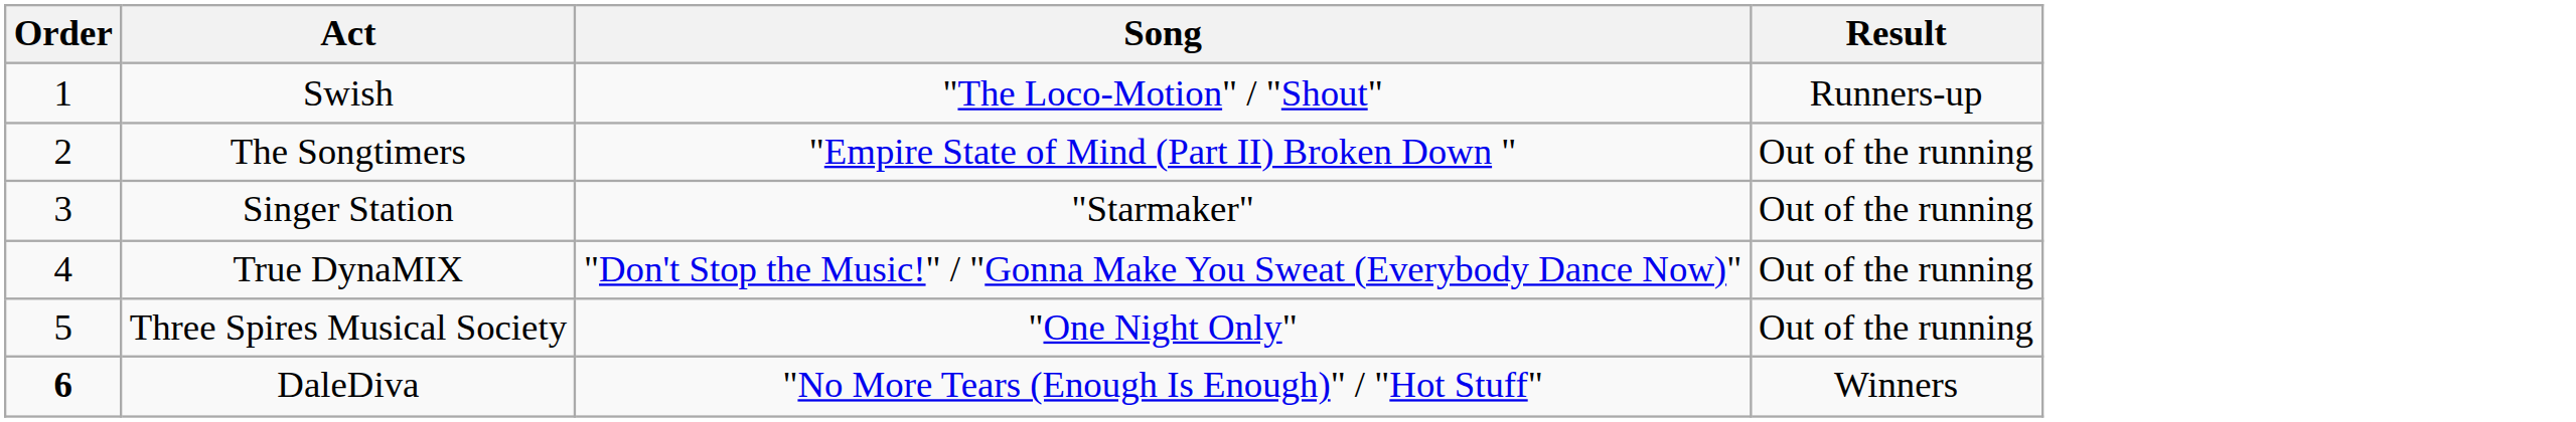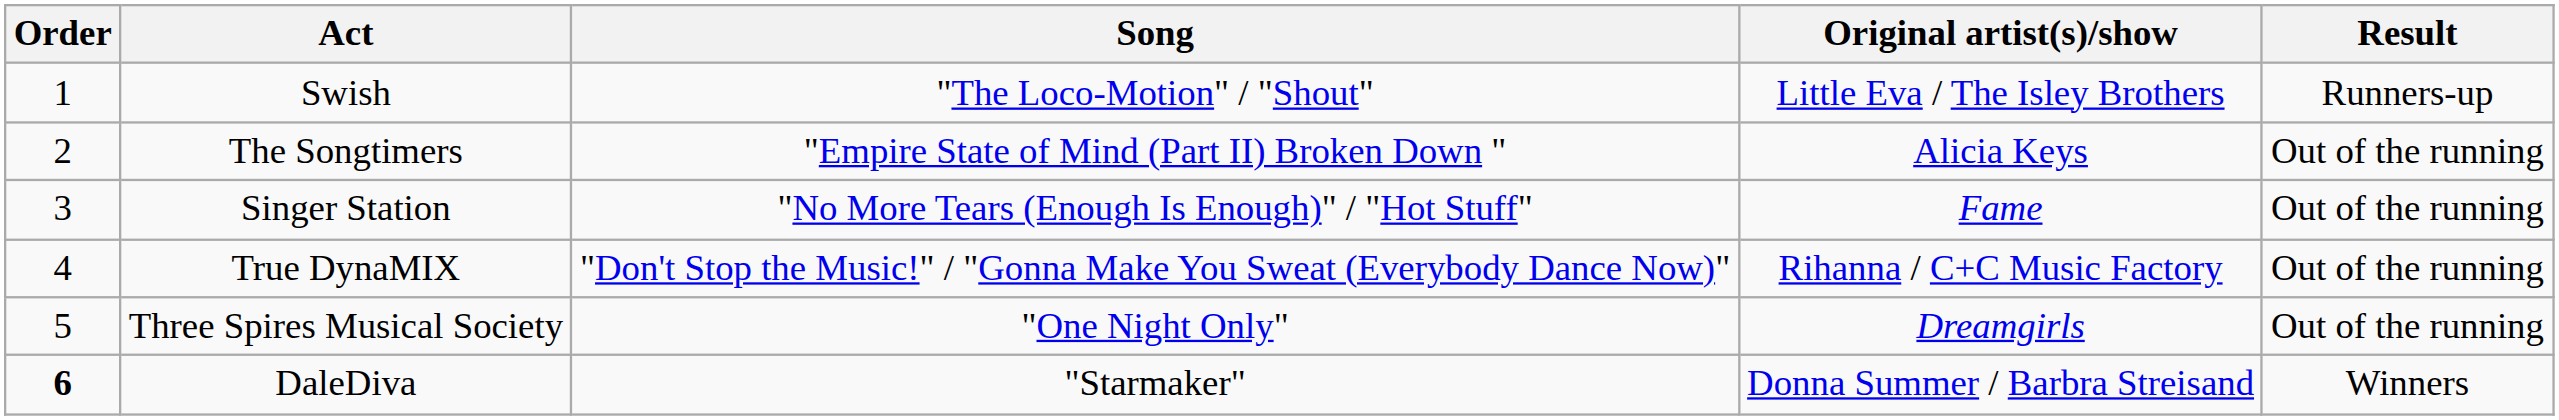 <table class="wikitable" style="text-align:center;">
 <tr>
 <th>Order</th>
 <th>Act</th>
 <th>Song</th>
+<th>Original artist(s)/show</th>
 <th>Result</th>
 </tr>
 <tr>
 <td style="text-align:center;">1</td>
 <td>Swish</td>
 <td>"<a href='#'>The Loco-Motion</a>" / "<a href='#'>Shout</a>"</td>
+<td><a href='#'>Little Eva</a> / <a href='#'>The Isley Brothers</a></td>
 <td>Runners-up</td>
 </tr>
 <tr>
 <td style="text-align:center;">2</td>
 <td>The Songtimers</td>
 <td>"<a href='#'>Empire State of Mind (Part II) Broken Down</a> "</td>
+<td><a href='#'>Alicia Keys</a></td>
 <td>Out of the running</td>
 </tr>
 <tr>
 <td style="text-align:center;">3</td>
 <td>Singer Station</td>
-<td>"Starmaker"</td>
+<td>"<a href='#'>No More Tears (Enough Is Enough)</a>" / "<a href='#'>Hot Stuff</a>"</td>
+<td><em><a href='#'>Fame</a></em></td>
 <td>Out of the running</td>
 </tr>
 <tr>
 <td style="text-align:center;">4</td>
 <td>True DynaMIX</td>
 <td>"<a href='#'>Don't Stop the Music!</a>" / "<a href='#'>Gonna Make You Sweat (Everybody Dance Now)</a>"</td>
+<td><a href='#'>Rihanna</a> / <a href='#'>C+C Music Factory</a></td>
 <td>Out of the running</td>
 </tr>
 <tr>
 <td style="text-align:center;">5</td>
 <td>Three Spires Musical Society</td>
 <td>"<a href='#'>One Night Only</a>"</td>
+<td><em><a href='#'>Dreamgirls</a></em></td>
 <td>Out of the running</td>
 </tr>
 <tr>
 <td style="text-align:center;"><strong>6</strong></td>
 <td>DaleDiva</td>
-<td>"<a href='#'>No More Tears (Enough Is Enough)</a>" / "<a href='#'>Hot Stuff</a>"</td>
+<td>"Starmaker"</td>
+<td><a href='#'>Donna Summer</a> / <a href='#'>Barbra Streisand</a></td>
 <td>Winners</td>
 </tr>
 </table>
